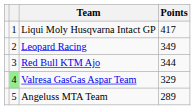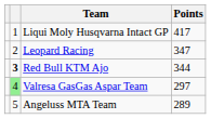 <table class="wikitable" style="font-size: 95%;">
 <tr>
 <th></th>
 <th></th>
 <th>Team</th>
 <th>Points</th>
 </tr>
 <tr>
 <td></td>
 <td align=center>1</td>
 <td> Liqui Moly Husqvarna Intact GP</td>
 <td align=left>417</td>
 </tr>
 <tr>
 <td></td>
 <td align=center>2</td>
 <td> <a href='#'>Leopard Racing</a></td>
-<td align=left>349</td>
+<td align=left>347</td>
 </tr>
 <tr>
 <td></td>
-<td align=center>3</td>
+<td align=center><strong>3</strong></td>
 <td> <a href='#'>Red Bull KTM Ajo</a></td>
 <td align=left>344</td>
 </tr>
 <tr>
 <td></td>
 <td align=center style="background: lightgreen;">4</td>
 <td> <a href='#'>Valresa GasGas Aspar Team</a></td>
-<td align=left>329</td>
+<td align=left>297</td>
 </tr>
 <tr>
 <td></td>
 <td align=center>5</td>
 <td> Angeluss MTA Team</td>
 <td align=left>289</td>
 </tr>
 </table>
